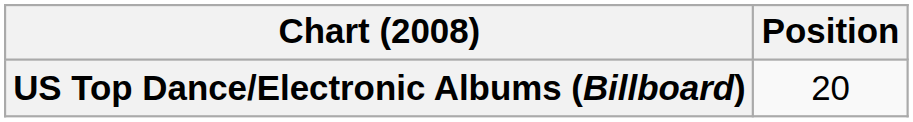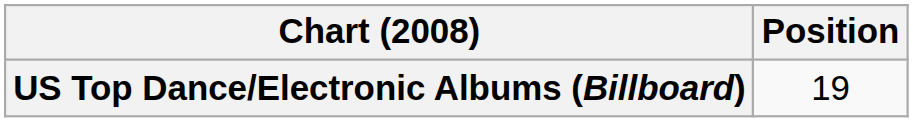 <table class="wikitable plainrowheaders" style="text-align:center">
 <tr>
 <th scope="col">Chart (2008)</th>
 <th scope="col">Position</th>
 </tr>
 <tr>
 <th scope="row">US Top Dance/Electronic Albums (<em>Billboard</em>)</th>
-<td>20</td>
+<td>19</td>
 </tr>
 </table>
